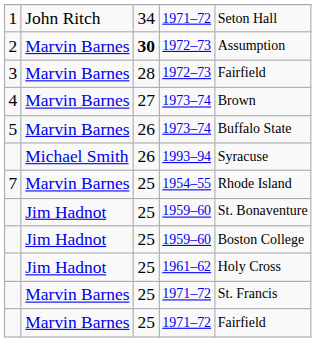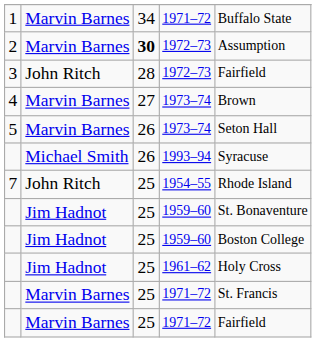 <table class="wikitable">
 <tr>
 </tr>
 <tr>
 <td>1</td>
-<td>John Ritch</td>
+<td><a href='#'>Marvin Barnes</a></td>
 <td>34</td>
 <td style="font-size:80%;"><a href='#'>1971–72</a></td>
-<td style="font-size:80%;">Seton Hall</td>
+<td style="font-size:80%;">Buffalo State</td>
 </tr>
 <tr>
 <td>2</td>
 <td><a href='#'>Marvin Barnes</a></td>
 <td><strong>30</strong></td>
 <td style="font-size:80%;"><a href='#'>1972–73</a></td>
 <td style="font-size:80%;">Assumption</td>
 </tr>
 <tr>
 <td>3</td>
-<td><a href='#'>Marvin Barnes</a></td>
+<td>John Ritch</td>
 <td>28</td>
 <td style="font-size:80%;"><a href='#'>1972–73</a></td>
 <td style="font-size:80%;">Fairfield</td>
 </tr>
 <tr>
 <td>4</td>
 <td><a href='#'>Marvin Barnes</a></td>
 <td>27</td>
 <td style="font-size:80%;"><a href='#'>1973–74</a></td>
 <td style="font-size:80%;">Brown</td>
 </tr>
 <tr>
 <td>5</td>
 <td><a href='#'>Marvin Barnes</a></td>
 <td>26</td>
 <td style="font-size:80%;"><a href='#'>1973–74</a></td>
-<td style="font-size:80%;">Buffalo State</td>
+<td style="font-size:80%;">Seton Hall</td>
 </tr>
 <tr>
 <td></td>
 <td><a href='#'>Michael Smith</a></td>
 <td>26</td>
 <td style="font-size:80%;"><a href='#'>1993–94</a></td>
 <td style="font-size:80%;">Syracuse</td>
 </tr>
 <tr>
 <td>7</td>
-<td><a href='#'>Marvin Barnes</a></td>
+<td>John Ritch</td>
 <td>25</td>
 <td style="font-size:80%;"><a href='#'>1954–55</a></td>
 <td style="font-size:80%;">Rhode Island</td>
 </tr>
 <tr>
 <td></td>
 <td><a href='#'>Jim Hadnot</a></td>
 <td>25</td>
 <td style="font-size:80%;"><a href='#'>1959–60</a></td>
 <td style="font-size:80%;">St. Bonaventure</td>
 </tr>
 <tr>
 <td></td>
 <td><a href='#'>Jim Hadnot</a></td>
 <td>25</td>
 <td style="font-size:80%;"><a href='#'>1959–60</a></td>
 <td style="font-size:80%;">Boston College</td>
 </tr>
 <tr>
 <td></td>
 <td><a href='#'>Jim Hadnot</a></td>
 <td>25</td>
 <td style="font-size:80%;"><a href='#'>1961–62</a></td>
 <td style="font-size:80%;">Holy Cross</td>
 </tr>
 <tr>
 <td></td>
 <td><a href='#'>Marvin Barnes</a></td>
 <td>25</td>
 <td style="font-size:80%;"><a href='#'>1971–72</a></td>
 <td style="font-size:80%;">St. Francis</td>
 </tr>
 <tr>
 <td></td>
 <td><a href='#'>Marvin Barnes</a></td>
 <td>25</td>
 <td style="font-size:80%;"><a href='#'>1971–72</a></td>
 <td style="font-size:80%;">Fairfield</td>
 </tr>
 </table>
